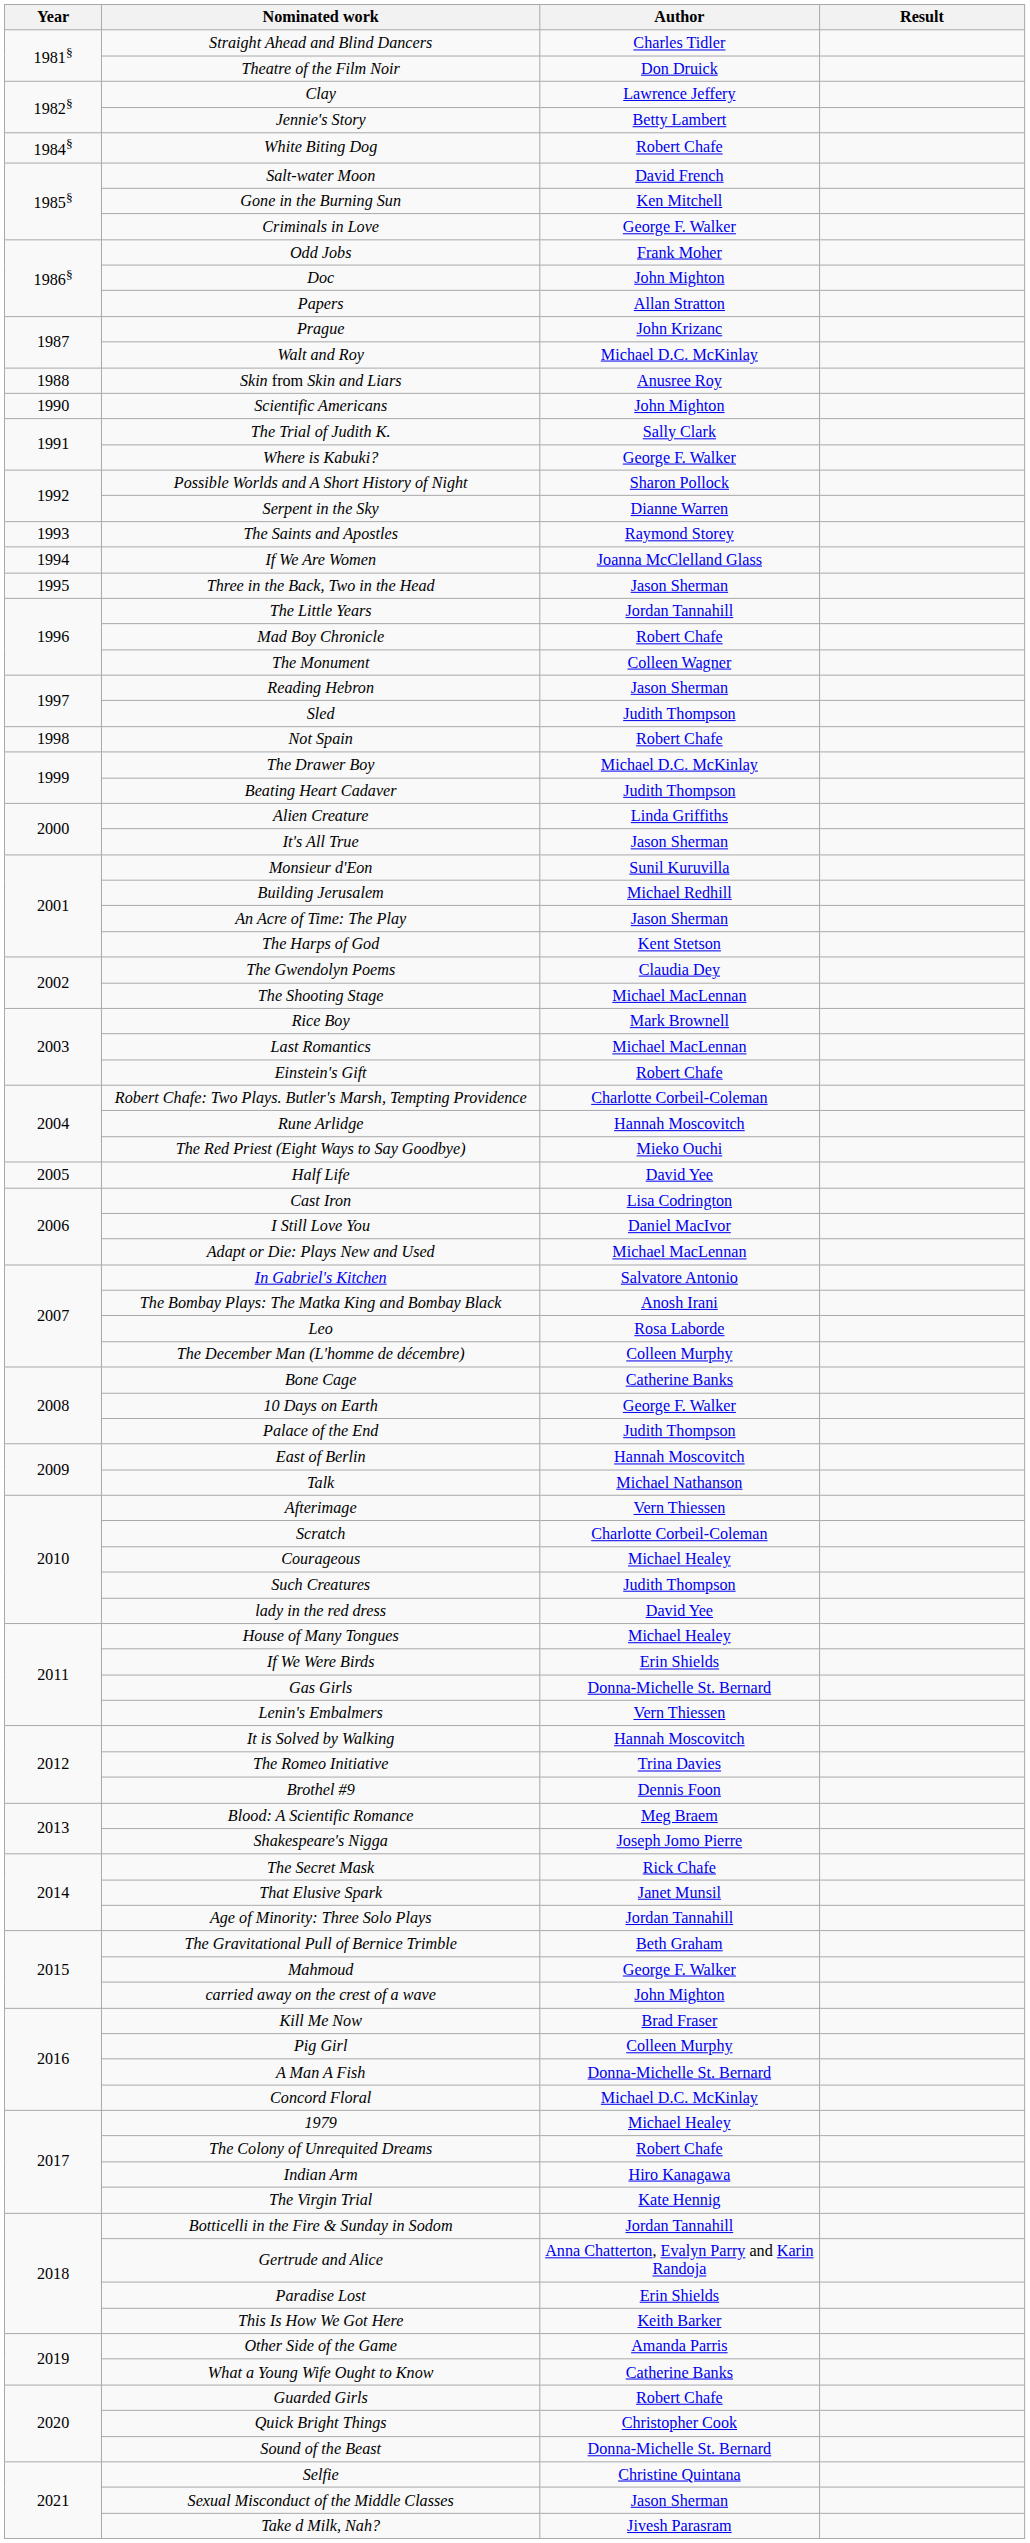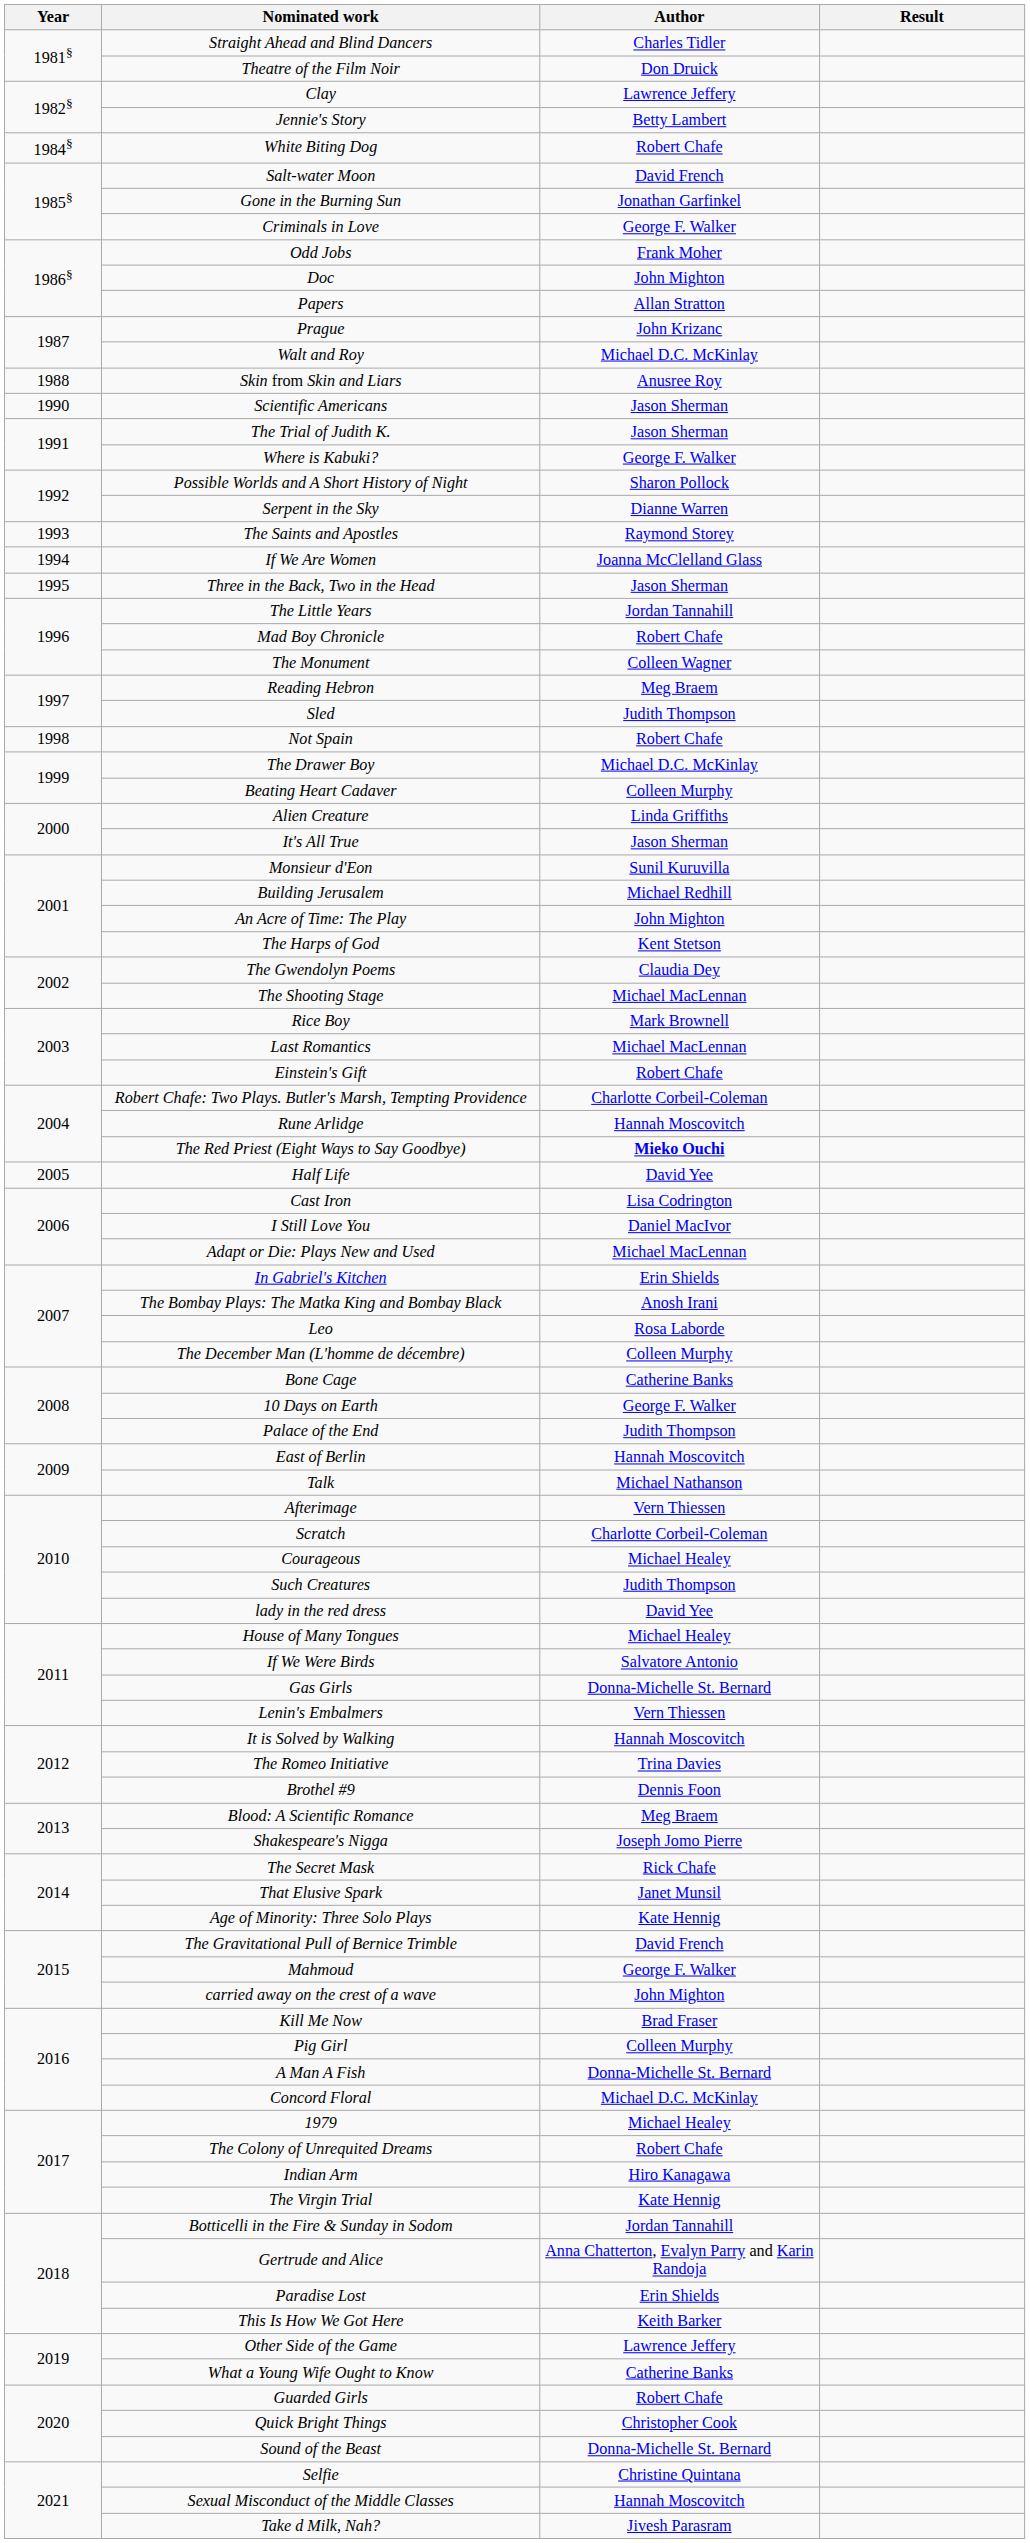 <table class="wikitable" width="80%">
 <tr>
 <th width="33">Year</th>
 <th width="200">Nominated work</th>
 <th width="125">Author</th>
 <th width="90">Result</th>
 </tr>
 <tr>
 <td align="center" rowspan=2>1981<sup>§</sup></td>
 <td align="center"><em>Straight Ahead and Blind Dancers</em></td>
 <td align="center"><a href='#'>Charles Tidler</a></td>
 <td></td>
 </tr>
 <tr>
 <td align="center"><em>Theatre of the Film Noir</em></td>
 <td align="center"><a href='#'>Don Druick</a></td>
 <td></td>
 </tr>
 <tr>
 <td align="center" rowspan=2>1982<sup>§</sup></td>
 <td align="center"><em>Clay</em></td>
 <td align="center"><a href='#'>Lawrence Jeffery</a></td>
 <td></td>
 </tr>
 <tr>
 <td align="center"><em>Jennie's Story</em></td>
 <td align="center"><a href='#'>Betty Lambert</a></td>
 <td></td>
 </tr>
 <tr>
 <td align="center">1984<sup>§</sup></td>
 <td align="center"><em>White Biting Dog</em></td>
 <td align="center"><a href='#'>Robert Chafe</a></td>
 <td></td>
 </tr>
 <tr>
 <td align="center" rowspan=3>1985<sup>§</sup></td>
 <td align="center"><em>Salt-water Moon</em></td>
 <td align="center"><a href='#'>David French</a></td>
 <td></td>
 </tr>
 <tr>
 <td align="center"><em>Gone in the Burning Sun</em></td>
-<td align="center"><a href='#'>Ken Mitchell</a></td>
+<td align="center"><a href='#'>Jonathan Garfinkel</a></td>
 <td></td>
 </tr>
 <tr>
 <td align="center"><em>Criminals in Love</em></td>
 <td align="center"><a href='#'>George F. Walker</a></td>
 <td></td>
 </tr>
 <tr>
 <td align="center" rowspan=3>1986<sup>§</sup></td>
 <td align="center"><em>Odd Jobs</em></td>
 <td align="center"><a href='#'>Frank Moher</a></td>
 <td></td>
 </tr>
 <tr>
 <td align="center"><em>Doc</em></td>
 <td align="center"><a href='#'>John Mighton</a></td>
 <td></td>
 </tr>
 <tr>
 <td align="center"><em>Papers</em></td>
 <td align="center"><a href='#'>Allan Stratton</a></td>
 <td></td>
 </tr>
 <tr>
 <td align="center" rowspan=2>1987</td>
 <td align="center"><em>Prague</em></td>
 <td align="center"><a href='#'>John Krizanc</a></td>
 <td></td>
 </tr>
 <tr>
 <td align="center"><em>Walt and Roy</em></td>
 <td align="center"><a href='#'>Michael D.C. McKinlay</a></td>
 <td></td>
 </tr>
 <tr>
 <td align="center">1988</td>
 <td align="center"><em>Skin</em> from <em>Skin and Liars</em></td>
 <td align="center"><a href='#'>Anusree Roy</a></td>
 <td></td>
 </tr>
 <tr>
 <td align="center">1990</td>
 <td align="center"><em>Scientific Americans</em></td>
-<td align="center"><a href='#'>John Mighton</a></td>
+<td align="center"><a href='#'>Jason Sherman</a></td>
 <td></td>
 </tr>
 <tr>
 <td align="center" rowspan=2>1991</td>
 <td align="center"><em>The Trial of Judith K.</em></td>
-<td align="center"><a href='#'>Sally Clark</a></td>
+<td align="center"><a href='#'>Jason Sherman</a></td>
 <td></td>
 </tr>
 <tr>
 <td align="center"><em>Where is Kabuki?</em></td>
 <td align="center"><a href='#'>George F. Walker</a></td>
 <td></td>
 </tr>
 <tr>
 <td align="center" rowspan=2>1992</td>
 <td align="center"><em>Possible Worlds and A Short History of Night</em></td>
 <td align="center"><a href='#'>Sharon Pollock</a></td>
 <td></td>
 </tr>
 <tr>
 <td align="center"><em>Serpent in the Sky</em></td>
 <td align="center"><a href='#'>Dianne Warren</a></td>
 <td></td>
 </tr>
 <tr>
 <td align="center">1993</td>
 <td align="center"><em>The Saints and Apostles</em></td>
 <td align="center"><a href='#'>Raymond Storey</a></td>
 <td></td>
 </tr>
 <tr>
 <td align="center">1994</td>
 <td align="center"><em>If We Are Women</em></td>
 <td align="center"><a href='#'>Joanna McClelland Glass</a></td>
 <td></td>
 </tr>
 <tr>
 <td align="center">1995</td>
 <td align="center"><em>Three in the Back, Two in the Head</em></td>
 <td align="center"><a href='#'>Jason Sherman</a></td>
 <td></td>
 </tr>
 <tr>
 <td align="center" rowspan=3>1996</td>
 <td align="center"><em>The Little Years</em></td>
 <td align="center"><a href='#'>Jordan Tannahill</a></td>
 <td></td>
 </tr>
 <tr>
 <td align="center"><em>Mad Boy Chronicle</em></td>
 <td align="center"><a href='#'>Robert Chafe</a></td>
 <td></td>
 </tr>
 <tr>
 <td align="center"><em>The Monument</em></td>
 <td align="center"><a href='#'>Colleen Wagner</a></td>
 <td></td>
 </tr>
 <tr>
 <td align="center" rowspan=2>1997</td>
 <td align="center"><em>Reading Hebron</em></td>
-<td align="center"><a href='#'>Jason Sherman</a></td>
+<td align="center"><a href='#'>Meg Braem</a></td>
 <td></td>
 </tr>
 <tr>
 <td align="center"><em>Sled</em></td>
 <td align="center"><a href='#'>Judith Thompson</a></td>
 <td></td>
 </tr>
 <tr>
 <td align="center">1998</td>
 <td align="center"><em>Not Spain</em></td>
 <td align="center"><a href='#'>Robert Chafe</a></td>
 <td></td>
 </tr>
 <tr>
 <td align="center" rowspan=2>1999</td>
 <td align="center"><em>The Drawer Boy</em></td>
 <td align="center"><a href='#'>Michael D.C. McKinlay</a></td>
 <td></td>
 </tr>
 <tr>
 <td align="center"><em>Beating Heart Cadaver</em></td>
-<td align="center"><a href='#'>Judith Thompson</a></td>
+<td align="center"><a href='#'>Colleen Murphy</a></td>
 <td></td>
 </tr>
 <tr>
 <td align="center" rowspan=2>2000</td>
 <td align="center"><em>Alien Creature</em></td>
 <td align="center"><a href='#'>Linda Griffiths</a></td>
 <td></td>
 </tr>
 <tr>
 <td align="center"><em>It's All True</em></td>
 <td align="center"><a href='#'>Jason Sherman</a></td>
 <td></td>
 </tr>
 <tr>
 <td align="center" rowspan=4>2001</td>
 <td align="center"><em>Monsieur d'Eon</em></td>
 <td align="center"><a href='#'>Sunil Kuruvilla</a></td>
 <td></td>
 </tr>
 <tr>
 <td align="center"><em>Building Jerusalem</em></td>
 <td align="center"><a href='#'>Michael Redhill</a></td>
 <td></td>
 </tr>
 <tr>
 <td align="center"><em>An Acre of Time: The Play</em></td>
-<td align="center"><a href='#'>Jason Sherman</a></td>
+<td align="center"><a href='#'>John Mighton</a></td>
 <td></td>
 </tr>
 <tr>
 <td align="center"><em>The Harps of God</em></td>
 <td align="center"><a href='#'>Kent Stetson</a></td>
 <td></td>
 </tr>
 <tr>
 <td align="center" rowspan=2>2002</td>
 <td align="center"><em>The Gwendolyn Poems</em></td>
 <td align="center"><a href='#'>Claudia Dey</a></td>
 <td></td>
 </tr>
 <tr>
 <td align="center"><em>The Shooting Stage</em></td>
 <td align="center"><a href='#'>Michael MacLennan</a></td>
 <td></td>
 </tr>
 <tr>
 <td align="center" rowspan=3>2003</td>
 <td align="center"><em>Rice Boy</em></td>
 <td align="center"><a href='#'>Mark Brownell</a></td>
 <td></td>
 </tr>
 <tr>
 <td align="center"><em>Last Romantics</em></td>
 <td align="center"><a href='#'>Michael MacLennan</a></td>
 <td></td>
 </tr>
 <tr>
 <td align="center"><em>Einstein's Gift</em></td>
 <td align="center"><a href='#'>Robert Chafe</a></td>
 <td></td>
 </tr>
 <tr>
 <td align="center" rowspan=3>2004</td>
 <td align="center"><em>Robert Chafe: Two Plays. Butler's Marsh, Tempting Providence</em></td>
 <td align="center"><a href='#'>Charlotte Corbeil-Coleman</a></td>
 <td></td>
 </tr>
 <tr>
 <td align="center"><em>Rune Arlidge</em></td>
 <td align="center"><a href='#'>Hannah Moscovitch</a></td>
 <td></td>
 </tr>
 <tr>
 <td align="center"><em>The Red Priest (Eight Ways to Say Goodbye)</em></td>
-<td align="center"><a href='#'>Mieko Ouchi</a></td>
+<td align="center"><strong><a href='#'>Mieko Ouchi</a></strong></td>
 <td></td>
 </tr>
 <tr>
 <td align="center">2005</td>
 <td align="center"><em>Half Life</em></td>
 <td align="center"><a href='#'>David Yee</a></td>
 <td></td>
 </tr>
 <tr>
 <td align="center" rowspan=3>2006</td>
 <td align="center"><em>Cast Iron</em></td>
 <td align="center"><a href='#'>Lisa Codrington</a></td>
 <td></td>
 </tr>
 <tr>
 <td align="center"><em>I Still Love You</em></td>
 <td align="center"><a href='#'>Daniel MacIvor</a></td>
 <td></td>
 </tr>
 <tr>
 <td align="center"><em>Adapt or Die: Plays New and Used</em></td>
 <td align="center"><a href='#'>Michael MacLennan</a></td>
 <td></td>
 </tr>
 <tr>
 <td align="center" rowspan=4>2007</td>
 <td align="center"><em><a href='#'>In Gabriel's Kitchen</a></em></td>
-<td align="center"><a href='#'>Salvatore Antonio</a></td>
+<td align="center"><a href='#'>Erin Shields</a></td>
 <td></td>
 </tr>
 <tr>
 <td align="center"><em>The Bombay Plays: The Matka King and Bombay Black</em></td>
 <td align="center"><a href='#'>Anosh Irani</a></td>
 <td></td>
 </tr>
 <tr>
 <td align="center"><em>Leo</em></td>
 <td align="center"><a href='#'>Rosa Laborde</a></td>
 <td></td>
 </tr>
 <tr>
 <td align="center"><em>The December Man (L'homme de décembre)</em></td>
 <td align="center"><a href='#'>Colleen Murphy</a></td>
 <td></td>
 </tr>
 <tr>
 <td align="center" rowspan=3>2008</td>
 <td align="center"><em>Bone Cage</em></td>
 <td align="center"><a href='#'>Catherine Banks</a></td>
 <td></td>
 </tr>
 <tr>
 <td align="center"><em>10 Days on Earth</em></td>
 <td align="center"><a href='#'>George F. Walker</a></td>
 <td></td>
 </tr>
 <tr>
 <td align="center"><em>Palace of the End</em></td>
 <td align="center"><a href='#'>Judith Thompson</a></td>
 <td></td>
 </tr>
 <tr>
 <td align="center" rowspan=2>2009</td>
 <td align="center"><em>East of Berlin</em></td>
 <td align="center"><a href='#'>Hannah Moscovitch</a></td>
 <td></td>
 </tr>
 <tr>
 <td align="center"><em>Talk</em></td>
 <td align="center"><a href='#'>Michael Nathanson</a></td>
 <td></td>
 </tr>
 <tr>
 <td align="center" rowspan=5>2010</td>
 <td align="center"><em>Afterimage</em></td>
 <td align="center"><a href='#'>Vern Thiessen</a></td>
 <td></td>
 </tr>
 <tr>
 <td align="center"><em>Scratch</em></td>
 <td align="center"><a href='#'>Charlotte Corbeil-Coleman</a></td>
 <td></td>
 </tr>
 <tr>
 <td align="center"><em>Courageous</em></td>
 <td align="center"><a href='#'>Michael Healey</a></td>
 <td></td>
 </tr>
 <tr>
 <td align="center"><em>Such Creatures</em></td>
 <td align="center"><a href='#'>Judith Thompson</a></td>
 <td></td>
 </tr>
 <tr>
 <td align="center"><em>lady in the red dress</em></td>
 <td align="center"><a href='#'>David Yee</a></td>
 <td></td>
 </tr>
 <tr>
 <td align="center" rowspan=4>2011</td>
 <td align="center"><em>House of Many Tongues</em></td>
 <td align="center"><a href='#'>Michael Healey</a></td>
 <td></td>
 </tr>
 <tr>
 <td align="center"><em>If We Were Birds</em></td>
-<td align="center"><a href='#'>Erin Shields</a></td>
+<td align="center"><a href='#'>Salvatore Antonio</a></td>
 <td></td>
 </tr>
 <tr>
 <td align="center"><em>Gas Girls</em></td>
 <td align="center"><a href='#'>Donna-Michelle St. Bernard</a></td>
 <td></td>
 </tr>
 <tr>
 <td align="center"><em>Lenin's Embalmers</em></td>
 <td align="center"><a href='#'>Vern Thiessen</a></td>
 <td></td>
 </tr>
 <tr>
 <td align="center" rowspan=3>2012</td>
 <td align="center"><em>It is Solved by Walking</em></td>
 <td align="center"><a href='#'>Hannah Moscovitch</a></td>
 <td></td>
 </tr>
 <tr>
 <td align="center"><em>The Romeo Initiative</em></td>
 <td align="center"><a href='#'>Trina Davies</a></td>
 <td></td>
 </tr>
 <tr>
 <td align="center"><em>Brothel #9</em></td>
 <td align="center"><a href='#'>Dennis Foon</a></td>
 <td></td>
 </tr>
 <tr>
 <td align="center" rowspan=2>2013</td>
 <td align="center"><em>Blood: A Scientific Romance</em></td>
 <td align="center"><a href='#'>Meg Braem</a></td>
 <td></td>
 </tr>
 <tr>
 <td align="center"><em>Shakespeare's Nigga</em></td>
 <td align="center"><a href='#'>Joseph Jomo Pierre</a></td>
 <td></td>
 </tr>
 <tr>
 <td align="center" rowspan=3>2014</td>
 <td align="center"><em>The Secret Mask</em></td>
 <td align="center"><a href='#'>Rick Chafe</a></td>
 <td></td>
 </tr>
 <tr>
 <td align="center"><em>That Elusive Spark</em></td>
 <td align="center"><a href='#'>Janet Munsil</a></td>
 <td></td>
 </tr>
 <tr>
 <td align="center"><em>Age of Minority: Three Solo Plays</em></td>
-<td align="center"><a href='#'>Jordan Tannahill</a></td>
+<td align="center"><a href='#'>Kate Hennig</a></td>
 <td></td>
 </tr>
 <tr>
 <td align="center" rowspan=3>2015</td>
 <td align="center"><em>The Gravitational Pull of Bernice Trimble</em></td>
-<td align="center"><a href='#'>Beth Graham</a></td>
+<td align="center"><a href='#'>David French</a></td>
 <td></td>
 </tr>
 <tr>
 <td align="center"><em>Mahmoud</em></td>
 <td align="center"><a href='#'>George F. Walker</a></td>
 <td></td>
 </tr>
 <tr>
 <td align="center"><em>carried away on the crest of a wave</em></td>
 <td align="center"><a href='#'>John Mighton</a></td>
 <td></td>
 </tr>
 <tr>
 <td align="center" rowspan=4>2016</td>
 <td align="center"><em>Kill Me Now</em></td>
 <td align="center"><a href='#'>Brad Fraser</a></td>
 <td></td>
 </tr>
 <tr>
 <td align="center"><em>Pig Girl</em></td>
 <td align="center"><a href='#'>Colleen Murphy</a></td>
 <td></td>
 </tr>
 <tr>
 <td align="center"><em>A Man A Fish</em></td>
 <td align="center"><a href='#'>Donna-Michelle St. Bernard</a></td>
 <td></td>
 </tr>
 <tr>
 <td align="center"><em>Concord Floral</em></td>
 <td align="center"><a href='#'>Michael D.C. McKinlay</a></td>
 <td></td>
 </tr>
 <tr>
 <td align="center" rowspan=4>2017</td>
 <td align="center"><em>1979</em></td>
 <td align="center"><a href='#'>Michael Healey</a></td>
 <td></td>
 </tr>
 <tr>
 <td align="center"><em>The Colony of Unrequited Dreams</em></td>
 <td align="center"><a href='#'>Robert Chafe</a></td>
 <td></td>
 </tr>
 <tr>
 <td align="center"><em>Indian Arm</em></td>
 <td align="center"><a href='#'>Hiro Kanagawa</a></td>
 <td></td>
 </tr>
 <tr>
 <td align="center"><em>The Virgin Trial</em></td>
 <td align="center"><a href='#'>Kate Hennig</a></td>
 <td></td>
 </tr>
 <tr>
 <td align="center" rowspan=4>2018</td>
 <td align="center"><em>Botticelli in the Fire & Sunday in Sodom</em></td>
 <td align="center"><a href='#'>Jordan Tannahill</a></td>
 <td></td>
 </tr>
 <tr>
 <td align="center"><em>Gertrude and Alice</em></td>
 <td align="center"><a href='#'>Anna Chatterton</a>, <a href='#'>Evalyn Parry</a> and <a href='#'>Karin Randoja</a></td>
 <td></td>
 </tr>
 <tr>
 <td align="center"><em>Paradise Lost</em></td>
 <td align="center"><a href='#'>Erin Shields</a></td>
 <td></td>
 </tr>
 <tr>
 <td align="center"><em>This Is How We Got Here</em></td>
 <td align="center"><a href='#'>Keith Barker</a></td>
 <td></td>
 </tr>
 <tr>
 <td align="center" rowspan=2>2019</td>
 <td align="center"><em>Other Side of the Game</em></td>
-<td align="center"><a href='#'>Amanda Parris</a></td>
+<td align="center"><a href='#'>Lawrence Jeffery</a></td>
 <td></td>
 </tr>
 <tr>
 <td align="center"><em>What a Young Wife Ought to Know</em></td>
 <td align="center"><a href='#'>Catherine Banks</a></td>
 <td></td>
 </tr>
 <tr>
 <td align="center" rowspan=3>2020</td>
 <td align="center"><em>Guarded Girls</em></td>
 <td align="center"><a href='#'>Robert Chafe</a></td>
 <td></td>
 </tr>
 <tr>
 <td align="center"><em>Quick Bright Things</em></td>
 <td align="center"><a href='#'>Christopher Cook</a></td>
 <td></td>
 </tr>
 <tr>
 <td align="center"><em>Sound of the Beast</em></td>
 <td align="center"><a href='#'>Donna-Michelle St. Bernard</a></td>
 <td></td>
 </tr>
 <tr>
 <td align="center" rowspan=3>2021</td>
 <td align="center"><em>Selfie</em></td>
 <td align="center"><a href='#'>Christine Quintana</a></td>
 <td></td>
 </tr>
 <tr>
 <td align="center"><em>Sexual Misconduct of the Middle Classes</em></td>
-<td align="center"><a href='#'>Jason Sherman</a></td>
+<td align="center"><a href='#'>Hannah Moscovitch</a></td>
 <td></td>
 </tr>
 <tr>
 <td align="center"><em>Take d Milk, Nah?</em></td>
 <td align="center"><a href='#'>Jivesh Parasram</a></td>
 <td></td>
 </tr>
 <tr>
 </tr>
 </table>
